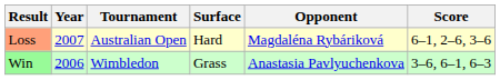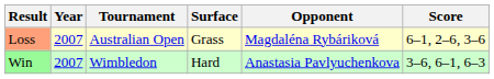 <table class="sortable wikitable">
 <tr>
 <th>Result</th>
 <th>Year</th>
 <th>Tournament</th>
 <th>Surface</th>
 <th>Opponent</th>
 <th>Score</th>
 </tr>
 <tr style="background:#ffffcc;">
 <td style="background:#FFA07A;">Loss</td>
 <td><a href='#'>2007</a></td>
 <td><a href='#'>Australian Open</a></td>
-<td>Hard</td>
+<td>Grass</td>
 <td> <a href='#'>Magdaléna Rybáriková</a></td>
 <td>6–1, 2–6, 3–6</td>
 </tr>
 <tr style="background:#cfc;">
 <td style="background:#98fb98;">Win</td>
-<td><a href='#'>2006</a></td>
+<td><a href='#'>2007</a></td>
 <td><a href='#'>Wimbledon</a></td>
-<td>Grass</td>
+<td>Hard</td>
 <td> <a href='#'>Anastasia Pavlyuchenkova</a></td>
 <td>3–6, 6–1, 6–3</td>
 </tr>
 </table>
